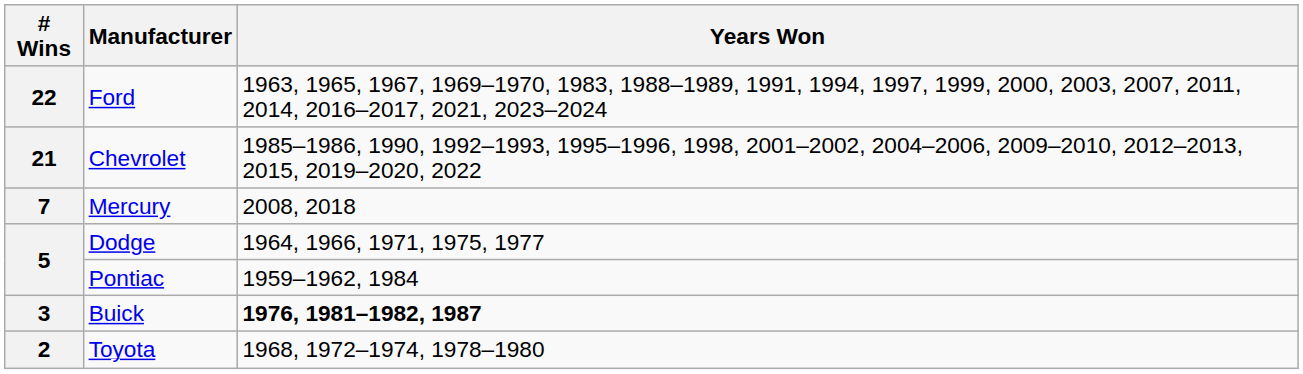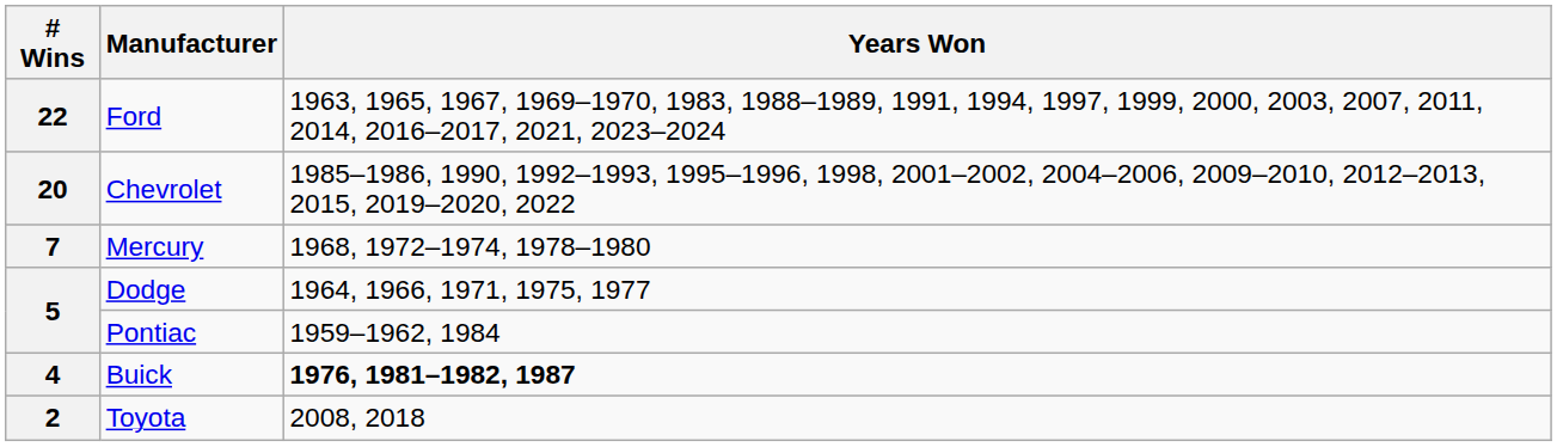 <table class="wikitable" style="font-size: 95%;">
 <tr>
 <th># Wins</th>
 <th>Manufacturer</th>
 <th>Years Won</th>
 </tr>
 <tr>
 <th>22</th>
 <td><a href='#'>Ford</a></td>
 <td>1963, 1965, 1967, 1969–1970, 1983, 1988–1989, 1991, 1994, 1997, 1999, 2000, 2003, 2007, 2011, 2014, 2016–2017, 2021, 2023–2024</td>
 </tr>
 <tr>
-<th>21</th>
+<th>20</th>
 <td><a href='#'>Chevrolet</a></td>
 <td>1985–1986, 1990, 1992–1993, 1995–1996, 1998, 2001–2002, 2004–2006, 2009–2010, 2012–2013, 2015, 2019–2020, 2022</td>
 </tr>
 <tr>
 <th>7</th>
 <td><a href='#'>Mercury</a></td>
-<td>2008, 2018</td>
+<td>1968, 1972–1974, 1978–1980</td>
 </tr>
 <tr>
 <th rowspan="2">5</th>
 <td><a href='#'>Dodge</a></td>
 <td>1964, 1966, 1971, 1975, 1977</td>
 </tr>
 <tr>
 <td><a href='#'>Pontiac</a></td>
 <td>1959–1962, 1984</td>
 </tr>
 <tr>
-<th>3</th>
+<th>4</th>
 <td><a href='#'>Buick</a></td>
 <td><strong>1976, 1981–1982, 1987</strong></td>
 </tr>
 <tr>
 <th>2</th>
 <td><a href='#'>Toyota</a></td>
-<td>1968, 1972–1974, 1978–1980</td>
+<td>2008, 2018</td>
 </tr>
 </table>
